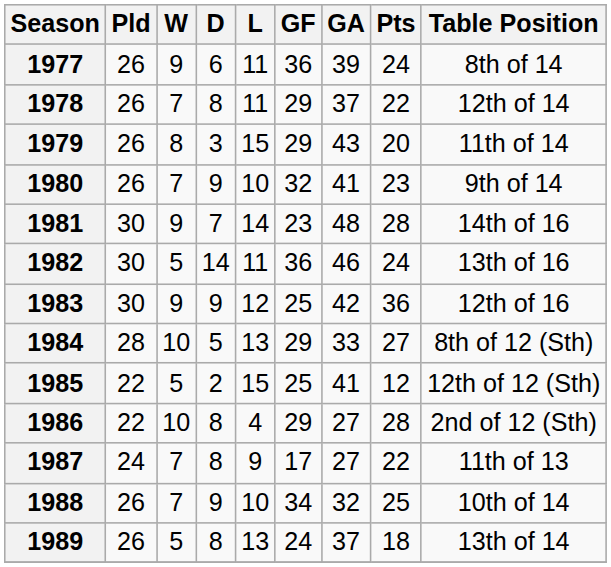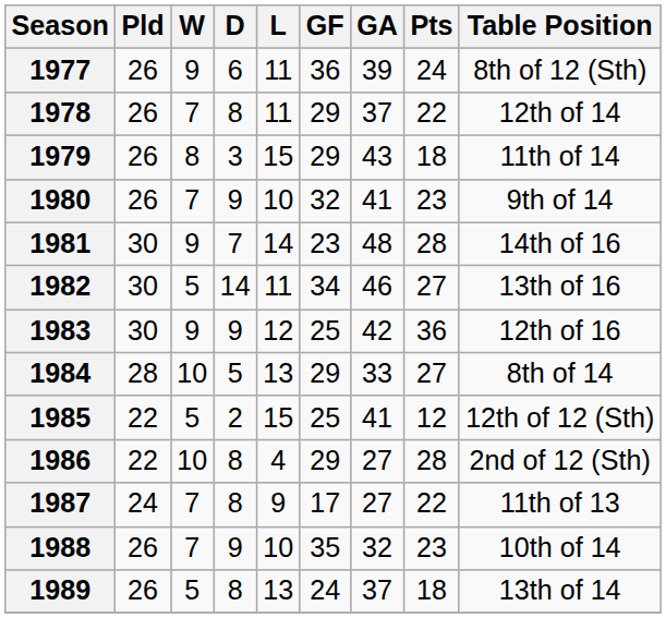 <table class="wikitable" style="text-align:center">
 <tr>
 <th>Season</th>
 <th>Pld</th>
 <th>W</th>
 <th>D</th>
 <th>L</th>
 <th>GF</th>
 <th>GA</th>
 <th>Pts</th>
 <th>Table Position</th>
 </tr>
 <tr>
 <th>1977</th>
 <td>26</td>
 <td>9</td>
 <td>6</td>
 <td>11</td>
 <td>36</td>
 <td>39</td>
 <td>24</td>
-<td>8th of 14</td>
+<td>8th of 12 (Sth)</td>
 </tr>
 <tr>
 <th>1978</th>
 <td>26</td>
 <td>7</td>
 <td>8</td>
 <td>11</td>
 <td>29</td>
 <td>37</td>
 <td>22</td>
 <td>12th of 14</td>
 </tr>
 <tr>
 <th>1979</th>
 <td>26</td>
 <td>8</td>
 <td>3</td>
 <td>15</td>
 <td>29</td>
 <td>43</td>
-<td>20</td>
+<td>18</td>
 <td>11th of 14</td>
 </tr>
 <tr>
 <th>1980</th>
 <td>26</td>
 <td>7</td>
 <td>9</td>
 <td>10</td>
 <td>32</td>
 <td>41</td>
 <td>23</td>
 <td>9th of 14</td>
 </tr>
 <tr>
 <th>1981</th>
 <td>30</td>
 <td>9</td>
 <td>7</td>
 <td>14</td>
 <td>23</td>
 <td>48</td>
 <td>28</td>
 <td>14th of 16</td>
 </tr>
 <tr>
 <th>1982</th>
 <td>30</td>
 <td>5</td>
 <td>14</td>
 <td>11</td>
-<td>36</td>
+<td>34</td>
 <td>46</td>
-<td>24</td>
+<td>27</td>
 <td>13th of 16</td>
 </tr>
 <tr>
 <th>1983</th>
 <td>30</td>
 <td>9</td>
 <td>9</td>
 <td>12</td>
 <td>25</td>
 <td>42</td>
 <td>36</td>
 <td>12th of 16</td>
 </tr>
 <tr>
 <th>1984</th>
 <td>28</td>
 <td>10</td>
 <td>5</td>
 <td>13</td>
 <td>29</td>
 <td>33</td>
 <td>27</td>
-<td>8th of 12 (Sth)</td>
+<td>8th of 14</td>
 </tr>
 <tr>
 <th>1985</th>
 <td>22</td>
 <td>5</td>
 <td>2</td>
 <td>15</td>
 <td>25</td>
 <td>41</td>
 <td>12</td>
 <td>12th of 12 (Sth)</td>
 </tr>
 <tr>
 <th>1986</th>
 <td>22</td>
 <td>10</td>
 <td>8</td>
 <td>4</td>
 <td>29</td>
 <td>27</td>
 <td>28</td>
 <td>2nd of 12 (Sth)</td>
 </tr>
 <tr>
 <th>1987</th>
 <td>24</td>
 <td>7</td>
 <td>8</td>
 <td>9</td>
 <td>17</td>
 <td>27</td>
 <td>22</td>
 <td>11th of 13</td>
 </tr>
 <tr>
 <th>1988</th>
 <td>26</td>
 <td>7</td>
 <td>9</td>
 <td>10</td>
-<td>34</td>
+<td>35</td>
 <td>32</td>
-<td>25</td>
+<td>23</td>
 <td>10th of 14</td>
 </tr>
 <tr>
 <th>1989</th>
 <td>26</td>
 <td>5</td>
 <td>8</td>
 <td>13</td>
 <td>24</td>
 <td>37</td>
 <td>18</td>
 <td>13th of 14</td>
 </tr>
 <tr>
 </tr>
 </table>
